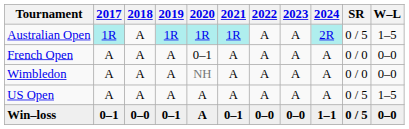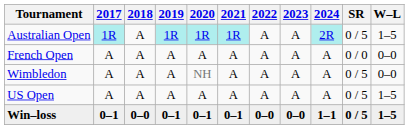 <table class="wikitable" style="text-align:center;">
 <tr>
 <th>Tournament</th>
 <th><a href='#'>2017</a></th>
 <th><a href='#'>2018</a></th>
 <th><a href='#'>2019</a></th>
 <th><a href='#'>2020</a></th>
 <th><a href='#'>2021</a></th>
 <th><a href='#'>2022</a></th>
 <th><a href='#'>2023</a></th>
 <th><a href='#'>2024</a></th>
 <th>SR</th>
 <th>W–L</th>
 </tr>
 <tr>
 <td align=left><a href='#'>Australian Open</a></td>
 <td style="background:#afeeee;"><a href='#'>1R</a></td>
 <td>A</td>
 <td style="background:#afeeee;"><a href='#'>1R</a></td>
 <td style="background:#afeeee;"><a href='#'>1R</a></td>
 <td style="background:#afeeee;"><a href='#'>1R</a></td>
 <td>A</td>
 <td>A</td>
 <td style="background:#afeeee;"><a href='#'>2R</a></td>
 <td>0 / 5</td>
 <td>1–5</td>
 </tr>
 <tr>
 <td align=left><a href='#'>French Open</a></td>
 <td>A</td>
 <td>A</td>
 <td>A</td>
-<td>0–1</td>
+<td>A</td>
 <td>A</td>
 <td>A</td>
 <td>A</td>
 <td>A</td>
 <td>0 / 0</td>
 <td>0–0</td>
 </tr>
 <tr>
 <td align=left><a href='#'>Wimbledon</a></td>
 <td>A</td>
 <td>A</td>
 <td>A</td>
 <td style="color:#767676;">NH</td>
 <td>A</td>
 <td>A</td>
 <td>A</td>
 <td>A</td>
-<td>0 / 0</td>
+<td>0 / 5</td>
 <td>0–0</td>
 </tr>
 <tr>
 <td align=left><a href='#'>US Open</a></td>
 <td>A</td>
 <td>A</td>
 <td>A</td>
 <td>A</td>
 <td>A</td>
 <td>A</td>
 <td>A</td>
 <td>A</td>
 <td>0 / 5</td>
 <td>1–5</td>
 </tr>
 <tr style="background:#efefef; font-weight:bold;">
 <td style="text-align:left">Win–loss</td>
 <td>0–1</td>
 <td>0–0</td>
 <td>0–1</td>
-<td>A</td>
+<td>0–1</td>
 <td>0–1</td>
 <td>0–0</td>
 <td>0–0</td>
 <td>1–1</td>
 <td>0 / 5</td>
-<td>0–0</td>
+<td>1–5</td>
 </tr>
 </table>
